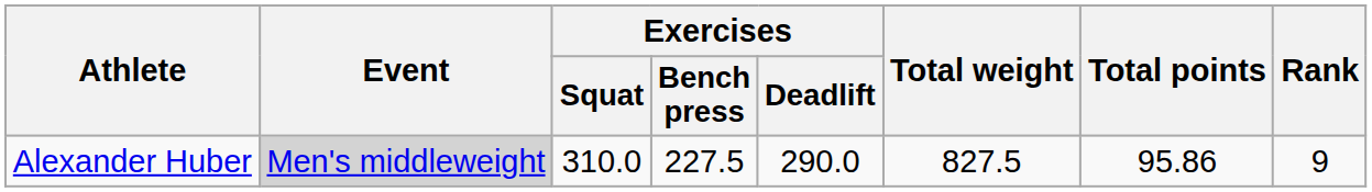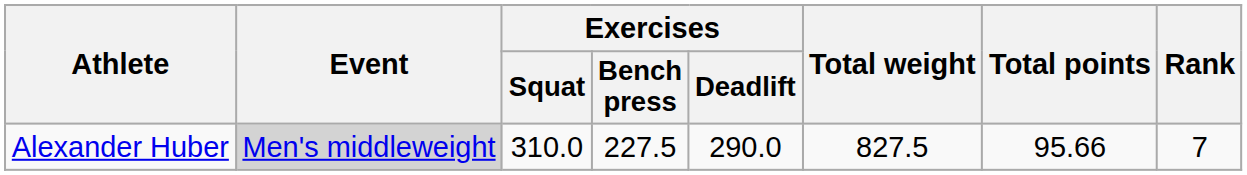 <table class=wikitable style="font-size:90%">
 <tr>
 <th rowspan="2">Athlete</th>
 <th rowspan="2">Event</th>
 <th colspan="3">Exercises</th>
 <th rowspan="2">Total weight</th>
 <th rowspan="2">Total points</th>
 <th rowspan="2">Rank</th>
 </tr>
 <tr style="font-size:95%">
 <th>Squat</th>
 <th>Bench<br>press</th>
 <th>Deadlift</th>
 </tr>
 <tr align=center>
 <td align=left><a href='#'>Alexander Huber</a></td>
 <td align=left style="background: lightgrey;"><a href='#'>Men's middleweight</a></td>
 <td>310.0</td>
 <td>227.5</td>
 <td>290.0</td>
 <td>827.5</td>
-<td>95.86</td>
-<td>9</td>
+<td>95.66</td>
+<td>7</td>
 </tr>
 </table>
